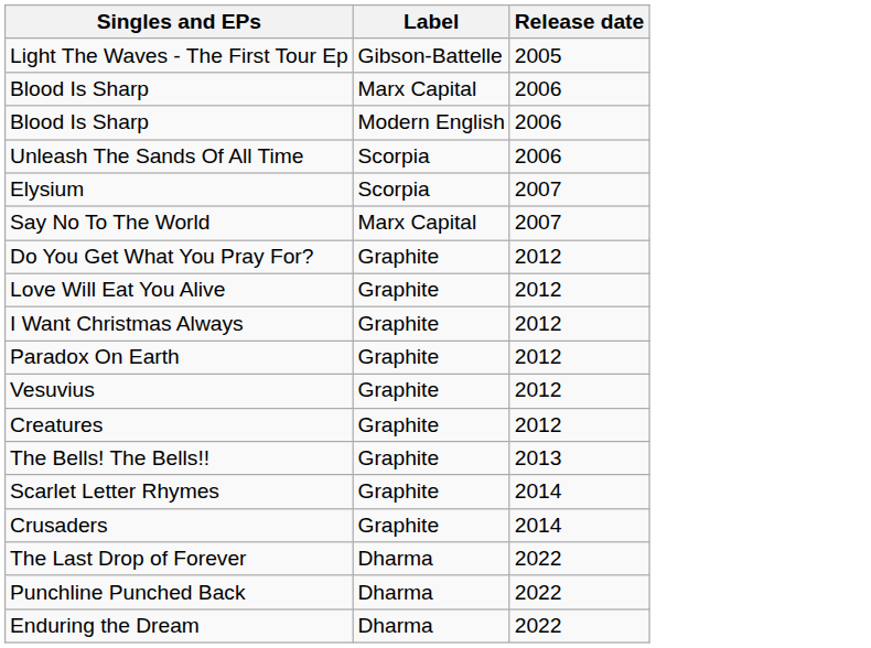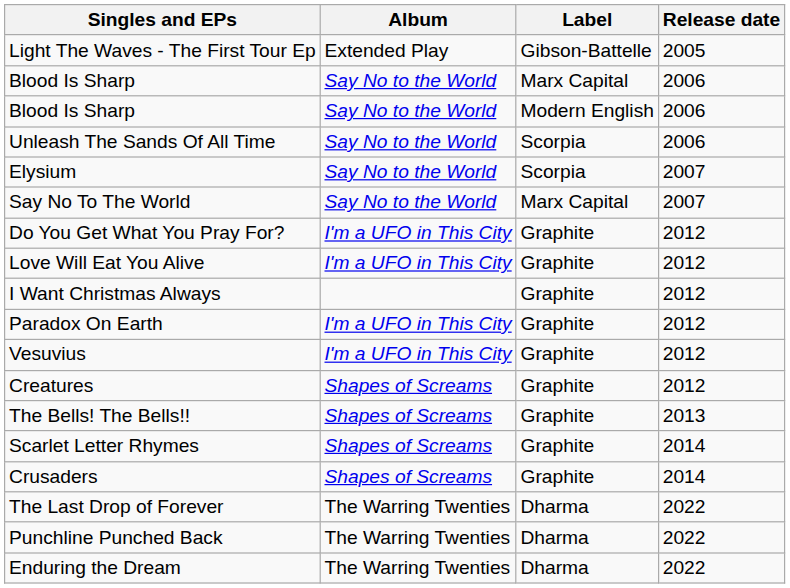 <table class="wikitable">
 <tr>
 <th>Singles and EPs</th>
+<th>Album</th>
 <th>Label</th>
 <th>Release date</th>
 </tr>
 <tr>
 <td>Light The Waves - The First Tour Ep</td>
+<td>Extended Play</td>
 <td>Gibson-Battelle</td>
 <td>2005</td>
 </tr>
 <tr>
 <td>Blood Is Sharp</td>
+<td><em><a href='#'>Say No to the World</a></em></td>
 <td>Marx Capital</td>
 <td>2006</td>
 </tr>
 <tr>
 <td>Blood Is Sharp</td>
+<td><em><a href='#'>Say No to the World</a></em></td>
 <td>Modern English</td>
 <td>2006</td>
 </tr>
 <tr>
 <td>Unleash The Sands Of All Time</td>
+<td><em><a href='#'>Say No to the World</a></em></td>
 <td>Scorpia</td>
 <td>2006</td>
 </tr>
 <tr>
 <td>Elysium</td>
+<td><em><a href='#'>Say No to the World</a></em></td>
 <td>Scorpia</td>
 <td>2007</td>
 </tr>
 <tr>
 <td>Say No To The World</td>
+<td><em><a href='#'>Say No to the World</a></em></td>
 <td>Marx Capital</td>
 <td>2007</td>
 </tr>
 <tr>
 <td>Do You Get What You Pray For?</td>
+<td><em><a href='#'>I'm a UFO in This City</a></em></td>
 <td>Graphite</td>
 <td>2012</td>
 </tr>
 <tr>
 <td>Love Will Eat You Alive</td>
+<td><em><a href='#'>I'm a UFO in This City</a></em></td>
 <td>Graphite</td>
 <td>2012</td>
 </tr>
 <tr>
 <td>I Want Christmas Always</td>
+<td></td>
 <td>Graphite</td>
 <td>2012</td>
 </tr>
 <tr>
 <td>Paradox On Earth</td>
+<td><em><a href='#'>I'm a UFO in This City</a></em></td>
 <td>Graphite</td>
 <td>2012</td>
 </tr>
 <tr>
 <td>Vesuvius</td>
+<td><em><a href='#'>I'm a UFO in This City</a></em></td>
 <td>Graphite</td>
 <td>2012</td>
 </tr>
 <tr>
 <td>Creatures</td>
+<td><em><a href='#'>Shapes of Screams</a></em></td>
 <td>Graphite</td>
 <td>2012</td>
 </tr>
 <tr>
 <td>The Bells! The Bells!!</td>
+<td><em><a href='#'>Shapes of Screams</a></em></td>
 <td>Graphite</td>
 <td>2013</td>
 </tr>
 <tr>
 <td>Scarlet Letter Rhymes</td>
+<td><em><a href='#'>Shapes of Screams</a></em></td>
 <td>Graphite</td>
 <td>2014</td>
 </tr>
 <tr>
 <td>Crusaders</td>
+<td><em><a href='#'>Shapes of Screams</a></em></td>
 <td>Graphite</td>
 <td>2014</td>
 </tr>
 <tr>
 <td>The Last Drop of Forever</td>
+<td>The Warring Twenties</td>
 <td>Dharma</td>
 <td>2022</td>
 </tr>
 <tr>
 <td>Punchline Punched Back</td>
+<td>The Warring Twenties</td>
 <td>Dharma</td>
 <td>2022</td>
 </tr>
 <tr>
 <td>Enduring the Dream</td>
+<td>The Warring Twenties</td>
 <td>Dharma</td>
 <td>2022</td>
 </tr>
 </table>
